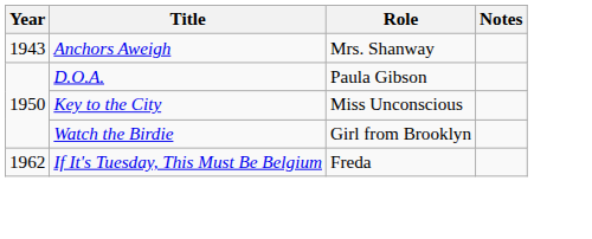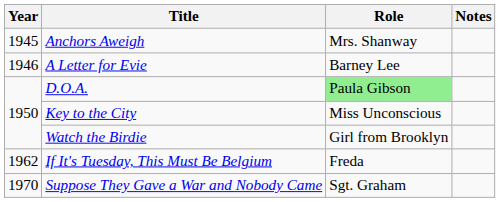 <table class="wikitable">
 <tr>
 <th>Year</th>
 <th>Title</th>
 <th>Role</th>
 <th>Notes</th>
 </tr>
 <tr>
-<td>1943</td>
+<td>1945</td>
 <td><em><a href='#'>Anchors Aweigh</a></em></td>
 <td>Mrs. Shanway</td>
 <td></td>
 </tr>
 <tr>
+<td>1946</td>
+<td><em><a href='#'>A Letter for Evie</a></em></td>
+<td>Barney Lee</td>
+<td></td>
+</tr>
+<tr>
 <td rowspan=3>1950</td>
 <td><em><a href='#'>D.O.A.</a></em></td>
-<td>Paula Gibson</td>
+<td style="background: lightgreen;">Paula Gibson</td>
 <td></td>
 </tr>
 <tr>
 <td><em><a href='#'>Key to the City</a></em></td>
 <td>Miss Unconscious</td>
 <td></td>
 </tr>
 <tr>
 <td><em><a href='#'>Watch the Birdie</a></em></td>
 <td>Girl from Brooklyn</td>
 <td></td>
 </tr>
 <tr>
 <td>1962</td>
 <td><em><a href='#'>If It's Tuesday, This Must Be Belgium</a></em></td>
 <td>Freda</td>
 <td></td>
 </tr>
+<tr>
+<td>1970</td>
+<td><em><a href='#'>Suppose They Gave a War and Nobody Came</a></em></td>
+<td>Sgt. Graham</td>
+<td></td>
+</tr>
 </table>
